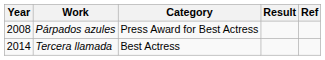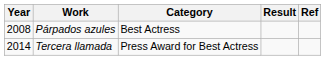 <table class="wikitable">
 <tr>
 <th>Year</th>
 <th>Work</th>
 <th>Category</th>
 <th>Result</th>
 <th>Ref</th>
 </tr>
 <tr>
 <td>2008</td>
 <td><em>Párpados azules</em></td>
-<td>Press Award for Best Actress</td>
+<td>Best Actress</td>
 <td></td>
 <td></td>
 </tr>
 <tr>
 <td>2014</td>
 <td><em>Tercera llamada</em></td>
-<td>Best Actress</td>
+<td>Press Award for Best Actress</td>
 <td></td>
 <td></td>
 </tr>
 </table>
